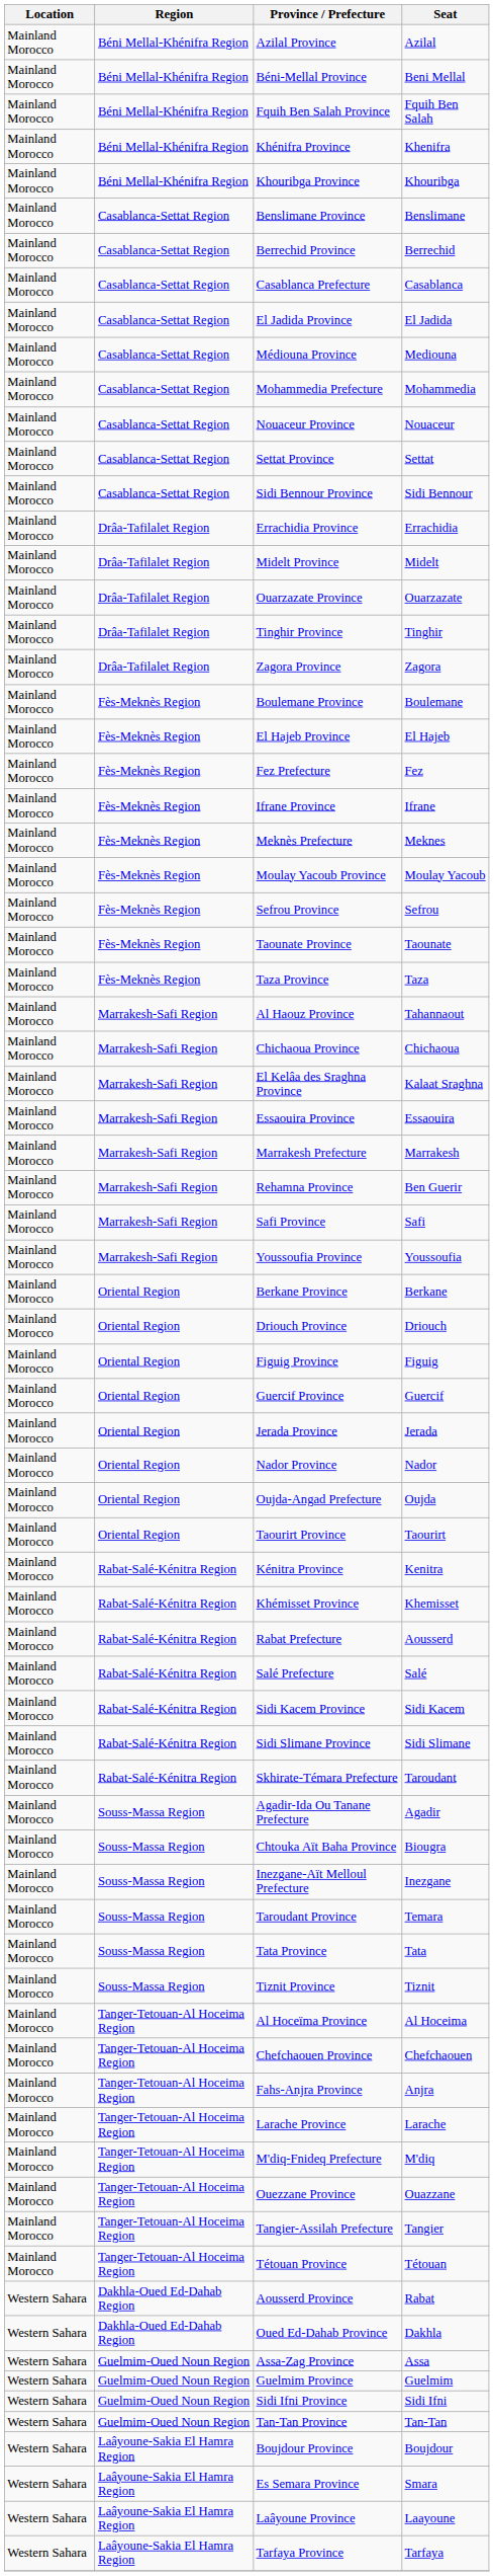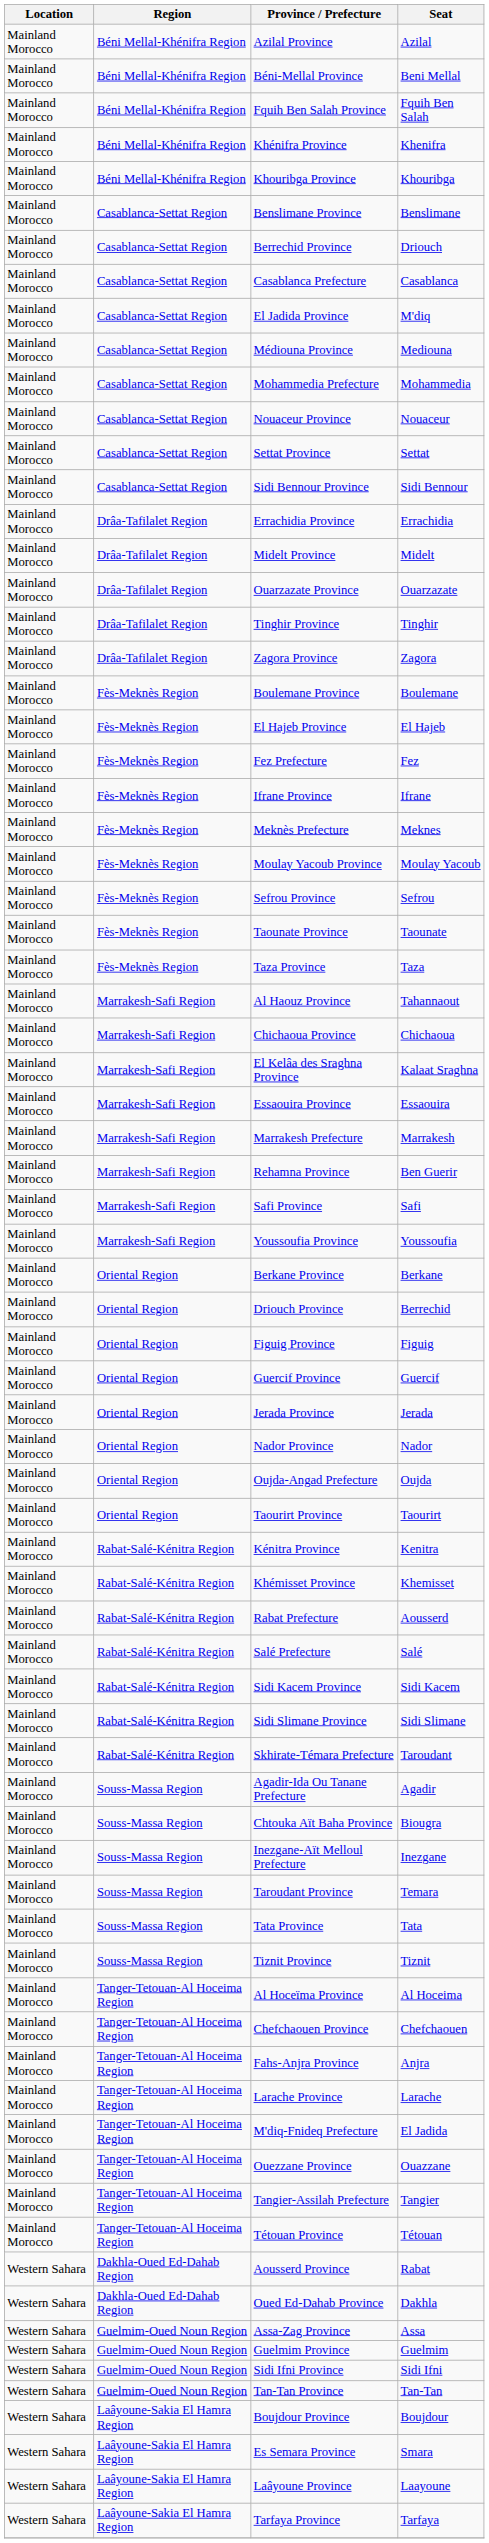 <table class="wikitable sortable">
 <tr>
 <th style="text-align:center">Location</th>
 <th style="text-align:center">Region</th>
 <th style="text-align:center">Province / Prefecture</th>
 <th style="text-align:center">Seat</th>
 </tr>
 <tr>
 <td>Mainland Morocco</td>
 <td><a href='#'>Béni Mellal-Khénifra Region</a></td>
 <td><a href='#'>Azilal Province</a></td>
 <td><a href='#'>Azilal</a></td>
 </tr>
 <tr>
 <td>Mainland Morocco</td>
 <td><a href='#'>Béni Mellal-Khénifra Region</a></td>
 <td><a href='#'>Béni-Mellal Province</a></td>
 <td><a href='#'>Beni Mellal</a></td>
 </tr>
 <tr>
 <td>Mainland Morocco</td>
 <td><a href='#'>Béni Mellal-Khénifra Region</a></td>
 <td><a href='#'>Fquih Ben Salah Province</a></td>
 <td><a href='#'>Fquih Ben Salah</a></td>
 </tr>
 <tr>
 <td>Mainland Morocco</td>
 <td><a href='#'>Béni Mellal-Khénifra Region</a></td>
 <td><a href='#'>Khénifra Province</a></td>
 <td><a href='#'>Khenifra</a></td>
 </tr>
 <tr>
 <td>Mainland Morocco</td>
 <td><a href='#'>Béni Mellal-Khénifra Region</a></td>
 <td><a href='#'>Khouribga Province</a></td>
 <td><a href='#'>Khouribga</a></td>
 </tr>
 <tr>
 <td>Mainland Morocco</td>
 <td><a href='#'>Casablanca-Settat Region</a></td>
 <td><a href='#'>Benslimane Province</a></td>
 <td><a href='#'>Benslimane</a></td>
 </tr>
 <tr>
 <td>Mainland Morocco</td>
 <td><a href='#'>Casablanca-Settat Region</a></td>
 <td><a href='#'>Berrechid Province</a></td>
-<td><a href='#'>Berrechid</a></td>
+<td><a href='#'>Driouch</a></td>
 </tr>
 <tr>
 <td>Mainland Morocco</td>
 <td><a href='#'>Casablanca-Settat Region</a></td>
 <td><a href='#'>Casablanca Prefecture</a></td>
 <td><a href='#'>Casablanca</a></td>
 </tr>
 <tr>
 <td>Mainland Morocco</td>
 <td><a href='#'>Casablanca-Settat Region</a></td>
 <td><a href='#'>El Jadida Province</a></td>
-<td><a href='#'>El Jadida</a></td>
+<td><a href='#'>M'diq</a></td>
 </tr>
 <tr>
 <td>Mainland Morocco</td>
 <td><a href='#'>Casablanca-Settat Region</a></td>
 <td><a href='#'>Médiouna Province</a></td>
 <td><a href='#'>Mediouna</a></td>
 </tr>
 <tr>
 <td>Mainland Morocco</td>
 <td><a href='#'>Casablanca-Settat Region</a></td>
 <td><a href='#'>Mohammedia Prefecture</a></td>
 <td><a href='#'>Mohammedia</a></td>
 </tr>
 <tr>
 <td>Mainland Morocco</td>
 <td><a href='#'>Casablanca-Settat Region</a></td>
 <td><a href='#'>Nouaceur Province</a></td>
 <td><a href='#'>Nouaceur</a></td>
 </tr>
 <tr>
 <td>Mainland Morocco</td>
 <td><a href='#'>Casablanca-Settat Region</a></td>
 <td><a href='#'>Settat Province</a></td>
 <td><a href='#'>Settat</a></td>
 </tr>
 <tr>
 <td>Mainland Morocco</td>
 <td><a href='#'>Casablanca-Settat Region</a></td>
 <td><a href='#'>Sidi Bennour Province</a></td>
 <td><a href='#'>Sidi Bennour</a></td>
 </tr>
 <tr>
 <td>Mainland Morocco</td>
 <td><a href='#'>Drâa-Tafilalet Region</a></td>
 <td><a href='#'>Errachidia Province</a></td>
 <td><a href='#'>Errachidia</a></td>
 </tr>
 <tr>
 <td>Mainland Morocco</td>
 <td><a href='#'>Drâa-Tafilalet Region</a></td>
 <td><a href='#'>Midelt Province</a></td>
 <td><a href='#'>Midelt</a></td>
 </tr>
 <tr>
 <td>Mainland Morocco</td>
 <td><a href='#'>Drâa-Tafilalet Region</a></td>
 <td><a href='#'>Ouarzazate Province</a></td>
 <td><a href='#'>Ouarzazate</a></td>
 </tr>
 <tr>
 <td>Mainland Morocco</td>
 <td><a href='#'>Drâa-Tafilalet Region</a></td>
 <td><a href='#'>Tinghir Province</a></td>
 <td><a href='#'>Tinghir</a></td>
 </tr>
 <tr>
 <td>Mainland Morocco</td>
 <td><a href='#'>Drâa-Tafilalet Region</a></td>
 <td><a href='#'>Zagora Province</a></td>
 <td><a href='#'>Zagora</a></td>
 </tr>
 <tr>
 <td>Mainland Morocco</td>
 <td><a href='#'>Fès-Meknès Region</a></td>
 <td><a href='#'>Boulemane Province</a></td>
 <td><a href='#'>Boulemane</a></td>
 </tr>
 <tr>
 <td>Mainland Morocco</td>
 <td><a href='#'>Fès-Meknès Region</a></td>
 <td><a href='#'>El Hajeb Province</a></td>
 <td><a href='#'>El Hajeb</a></td>
 </tr>
 <tr>
 <td>Mainland Morocco</td>
 <td><a href='#'>Fès-Meknès Region</a></td>
 <td><a href='#'>Fez Prefecture</a></td>
 <td><a href='#'>Fez</a></td>
 </tr>
 <tr>
 <td>Mainland Morocco</td>
 <td><a href='#'>Fès-Meknès Region</a></td>
 <td><a href='#'>Ifrane Province</a></td>
 <td><a href='#'>Ifrane</a></td>
 </tr>
 <tr>
 <td>Mainland Morocco</td>
 <td><a href='#'>Fès-Meknès Region</a></td>
 <td><a href='#'>Meknès Prefecture</a></td>
 <td><a href='#'>Meknes</a></td>
 </tr>
 <tr>
 <td>Mainland Morocco</td>
 <td><a href='#'>Fès-Meknès Region</a></td>
 <td><a href='#'>Moulay Yacoub Province</a></td>
 <td><a href='#'>Moulay Yacoub</a></td>
 </tr>
 <tr>
 <td>Mainland Morocco</td>
 <td><a href='#'>Fès-Meknès Region</a></td>
 <td><a href='#'>Sefrou Province</a></td>
 <td><a href='#'>Sefrou</a></td>
 </tr>
 <tr>
 <td>Mainland Morocco</td>
 <td><a href='#'>Fès-Meknès Region</a></td>
 <td><a href='#'>Taounate Province</a></td>
 <td><a href='#'>Taounate</a></td>
 </tr>
 <tr>
 <td>Mainland Morocco</td>
 <td><a href='#'>Fès-Meknès Region</a></td>
 <td><a href='#'>Taza Province</a></td>
 <td><a href='#'>Taza</a></td>
 </tr>
 <tr>
 <td>Mainland Morocco</td>
 <td><a href='#'>Marrakesh-Safi Region</a></td>
 <td><a href='#'>Al Haouz Province</a></td>
 <td><a href='#'>Tahannaout</a></td>
 </tr>
 <tr>
 <td>Mainland Morocco</td>
 <td><a href='#'>Marrakesh-Safi Region</a></td>
 <td><a href='#'>Chichaoua Province</a></td>
 <td><a href='#'>Chichaoua</a></td>
 </tr>
 <tr>
 <td>Mainland Morocco</td>
 <td><a href='#'>Marrakesh-Safi Region</a></td>
 <td><a href='#'>El Kelâa des Sraghna Province</a></td>
 <td><a href='#'>Kalaat Sraghna</a></td>
 </tr>
 <tr>
 <td>Mainland Morocco</td>
 <td><a href='#'>Marrakesh-Safi Region</a></td>
 <td><a href='#'>Essaouira Province</a></td>
 <td><a href='#'>Essaouira</a></td>
 </tr>
 <tr>
 <td>Mainland Morocco</td>
 <td><a href='#'>Marrakesh-Safi Region</a></td>
 <td><a href='#'>Marrakesh Prefecture</a></td>
 <td><a href='#'>Marrakesh</a></td>
 </tr>
 <tr>
 <td>Mainland Morocco</td>
 <td><a href='#'>Marrakesh-Safi Region</a></td>
 <td><a href='#'>Rehamna Province</a></td>
 <td><a href='#'>Ben Guerir</a></td>
 </tr>
 <tr>
 <td>Mainland Morocco</td>
 <td><a href='#'>Marrakesh-Safi Region</a></td>
 <td><a href='#'>Safi Province</a></td>
 <td><a href='#'>Safi</a></td>
 </tr>
 <tr>
 <td>Mainland Morocco</td>
 <td><a href='#'>Marrakesh-Safi Region</a></td>
 <td><a href='#'>Youssoufia Province</a></td>
 <td><a href='#'>Youssoufia</a></td>
 </tr>
 <tr>
 <td>Mainland Morocco</td>
 <td><a href='#'>Oriental Region</a></td>
 <td><a href='#'>Berkane Province</a></td>
 <td><a href='#'>Berkane</a></td>
 </tr>
 <tr>
 <td>Mainland Morocco</td>
 <td><a href='#'>Oriental Region</a></td>
 <td><a href='#'>Driouch Province</a></td>
-<td><a href='#'>Driouch</a></td>
+<td><a href='#'>Berrechid</a></td>
 </tr>
 <tr>
 <td>Mainland Morocco</td>
 <td><a href='#'>Oriental Region</a></td>
 <td><a href='#'>Figuig Province</a></td>
 <td><a href='#'>Figuig</a></td>
 </tr>
 <tr>
 <td>Mainland Morocco</td>
 <td><a href='#'>Oriental Region</a></td>
 <td><a href='#'>Guercif Province</a></td>
 <td><a href='#'>Guercif</a></td>
 </tr>
 <tr>
 <td>Mainland Morocco</td>
 <td><a href='#'>Oriental Region</a></td>
 <td><a href='#'>Jerada Province</a></td>
 <td><a href='#'>Jerada</a></td>
 </tr>
 <tr>
 <td>Mainland Morocco</td>
 <td><a href='#'>Oriental Region</a></td>
 <td><a href='#'>Nador Province</a></td>
 <td><a href='#'>Nador</a></td>
 </tr>
 <tr>
 <td>Mainland Morocco</td>
 <td><a href='#'>Oriental Region</a></td>
 <td><a href='#'>Oujda-Angad Prefecture</a></td>
 <td><a href='#'>Oujda</a></td>
 </tr>
 <tr>
 <td>Mainland Morocco</td>
 <td><a href='#'>Oriental Region</a></td>
 <td><a href='#'>Taourirt Province</a></td>
 <td><a href='#'>Taourirt</a></td>
 </tr>
 <tr>
 <td>Mainland Morocco</td>
 <td><a href='#'>Rabat-Salé-Kénitra Region</a></td>
 <td><a href='#'>Kénitra Province</a></td>
 <td><a href='#'>Kenitra</a></td>
 </tr>
 <tr>
 <td>Mainland Morocco</td>
 <td><a href='#'>Rabat-Salé-Kénitra Region</a></td>
 <td><a href='#'>Khémisset Province</a></td>
 <td><a href='#'>Khemisset</a></td>
 </tr>
 <tr>
 <td>Mainland Morocco</td>
 <td><a href='#'>Rabat-Salé-Kénitra Region</a></td>
 <td><a href='#'>Rabat Prefecture</a></td>
 <td><a href='#'>Aousserd</a></td>
 </tr>
 <tr>
 <td>Mainland Morocco</td>
 <td><a href='#'>Rabat-Salé-Kénitra Region</a></td>
 <td><a href='#'>Salé Prefecture</a></td>
 <td><a href='#'>Salé</a></td>
 </tr>
 <tr>
 <td>Mainland Morocco</td>
 <td><a href='#'>Rabat-Salé-Kénitra Region</a></td>
 <td><a href='#'>Sidi Kacem Province</a></td>
 <td><a href='#'>Sidi Kacem</a></td>
 </tr>
 <tr>
 <td>Mainland Morocco</td>
 <td><a href='#'>Rabat-Salé-Kénitra Region</a></td>
 <td><a href='#'>Sidi Slimane Province</a></td>
 <td><a href='#'>Sidi Slimane</a></td>
 </tr>
 <tr>
 <td>Mainland Morocco</td>
 <td><a href='#'>Rabat-Salé-Kénitra Region</a></td>
 <td><a href='#'>Skhirate-Témara Prefecture</a></td>
 <td><a href='#'>Taroudant</a></td>
 </tr>
 <tr>
 <td>Mainland Morocco</td>
 <td><a href='#'>Souss-Massa Region</a></td>
 <td><a href='#'>Agadir-Ida Ou Tanane Prefecture</a></td>
 <td><a href='#'>Agadir</a></td>
 </tr>
 <tr>
 <td>Mainland Morocco</td>
 <td><a href='#'>Souss-Massa Region</a></td>
 <td><a href='#'>Chtouka Aït Baha Province</a></td>
 <td><a href='#'>Biougra</a></td>
 </tr>
 <tr>
 <td>Mainland Morocco</td>
 <td><a href='#'>Souss-Massa Region</a></td>
 <td><a href='#'>Inezgane-Aït Melloul Prefecture</a></td>
 <td><a href='#'>Inezgane</a></td>
 </tr>
 <tr>
 <td>Mainland Morocco</td>
 <td><a href='#'>Souss-Massa Region</a></td>
 <td><a href='#'>Taroudant Province</a></td>
 <td><a href='#'>Temara</a></td>
 </tr>
 <tr>
 <td>Mainland Morocco</td>
 <td><a href='#'>Souss-Massa Region</a></td>
 <td><a href='#'>Tata Province</a></td>
 <td><a href='#'>Tata</a></td>
 </tr>
 <tr>
 <td>Mainland Morocco</td>
 <td><a href='#'>Souss-Massa Region</a></td>
 <td><a href='#'>Tiznit Province</a></td>
 <td><a href='#'>Tiznit</a></td>
 </tr>
 <tr>
 <td>Mainland Morocco</td>
 <td><a href='#'>Tanger-Tetouan-Al Hoceima Region</a></td>
 <td><a href='#'>Al Hoceïma Province</a></td>
 <td><a href='#'>Al Hoceima</a></td>
 </tr>
 <tr>
 <td>Mainland Morocco</td>
 <td><a href='#'>Tanger-Tetouan-Al Hoceima Region</a></td>
 <td><a href='#'>Chefchaouen Province</a></td>
 <td><a href='#'>Chefchaouen</a></td>
 </tr>
 <tr>
 <td>Mainland Morocco</td>
 <td><a href='#'>Tanger-Tetouan-Al Hoceima Region</a></td>
 <td><a href='#'>Fahs-Anjra Province</a></td>
 <td><a href='#'>Anjra</a></td>
 </tr>
 <tr>
 <td>Mainland Morocco</td>
 <td><a href='#'>Tanger-Tetouan-Al Hoceima Region</a></td>
 <td><a href='#'>Larache Province</a></td>
 <td><a href='#'>Larache</a></td>
 </tr>
 <tr>
 <td>Mainland Morocco</td>
 <td><a href='#'>Tanger-Tetouan-Al Hoceima Region</a></td>
 <td><a href='#'>M'diq-Fnideq Prefecture</a></td>
-<td><a href='#'>M'diq</a></td>
+<td><a href='#'>El Jadida</a></td>
 </tr>
 <tr>
 <td>Mainland Morocco</td>
 <td><a href='#'>Tanger-Tetouan-Al Hoceima Region</a></td>
 <td><a href='#'>Ouezzane Province</a></td>
 <td><a href='#'>Ouazzane</a></td>
 </tr>
 <tr>
 <td>Mainland Morocco</td>
 <td><a href='#'>Tanger-Tetouan-Al Hoceima Region</a></td>
 <td><a href='#'>Tangier-Assilah Prefecture</a></td>
 <td><a href='#'>Tangier</a></td>
 </tr>
 <tr>
 <td>Mainland Morocco</td>
 <td><a href='#'>Tanger-Tetouan-Al Hoceima Region</a></td>
 <td><a href='#'>Tétouan Province</a></td>
 <td><a href='#'>Tétouan</a></td>
 </tr>
 <tr>
 <td>Western Sahara</td>
 <td><a href='#'>Dakhla-Oued Ed-Dahab Region</a></td>
 <td><a href='#'>Aousserd Province</a></td>
 <td><a href='#'>Rabat</a></td>
 </tr>
 <tr>
 <td>Western Sahara</td>
 <td><a href='#'>Dakhla-Oued Ed-Dahab Region</a></td>
 <td><a href='#'>Oued Ed-Dahab Province</a></td>
 <td><a href='#'>Dakhla</a></td>
 </tr>
 <tr>
 <td>Western Sahara</td>
 <td><a href='#'>Guelmim-Oued Noun Region</a></td>
 <td><a href='#'>Assa-Zag Province</a></td>
 <td><a href='#'>Assa</a></td>
 </tr>
 <tr>
 <td>Western Sahara</td>
 <td><a href='#'>Guelmim-Oued Noun Region</a></td>
 <td><a href='#'>Guelmim Province</a></td>
 <td><a href='#'>Guelmim</a></td>
 </tr>
 <tr>
 <td>Western Sahara</td>
 <td><a href='#'>Guelmim-Oued Noun Region</a></td>
 <td><a href='#'>Sidi Ifni Province</a></td>
 <td><a href='#'>Sidi Ifni</a></td>
 </tr>
 <tr>
 <td>Western Sahara</td>
 <td><a href='#'>Guelmim-Oued Noun Region</a></td>
 <td><a href='#'>Tan-Tan Province</a></td>
 <td><a href='#'>Tan-Tan</a></td>
 </tr>
 <tr>
 <td>Western Sahara</td>
 <td><a href='#'>Laâyoune-Sakia El Hamra Region</a></td>
 <td><a href='#'>Boujdour Province</a></td>
 <td><a href='#'>Boujdour</a></td>
 </tr>
 <tr>
 <td>Western Sahara</td>
 <td><a href='#'>Laâyoune-Sakia El Hamra Region</a></td>
 <td><a href='#'>Es Semara Province</a></td>
 <td><a href='#'>Smara</a></td>
 </tr>
 <tr>
 <td>Western Sahara</td>
 <td><a href='#'>Laâyoune-Sakia El Hamra Region</a></td>
 <td><a href='#'>Laâyoune Province</a></td>
 <td><a href='#'>Laayoune</a></td>
 </tr>
 <tr>
 <td>Western Sahara</td>
 <td><a href='#'>Laâyoune-Sakia El Hamra Region</a></td>
 <td><a href='#'>Tarfaya Province</a></td>
 <td><a href='#'>Tarfaya</a></td>
 </tr>
 <tr>
 </tr>
 </table>
